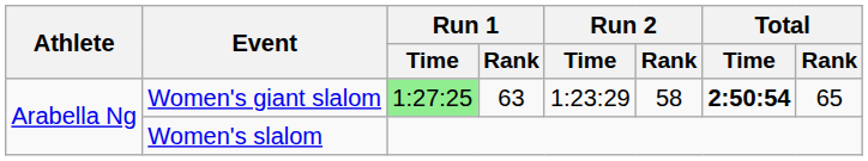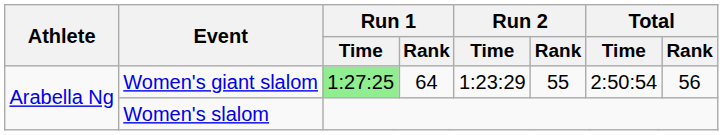 <table class="wikitable" style="font-size:90%">
 <tr>
 <th rowspan=2>Athlete</th>
 <th rowspan=2>Event</th>
 <th colspan=2>Run 1</th>
 <th colspan=2>Run 2</th>
 <th colspan=2>Total</th>
 </tr>
 <tr style="font-size:95%">
 <th>Time</th>
 <th>Rank</th>
 <th>Time</th>
 <th>Rank</th>
 <th>Time</th>
 <th>Rank</th>
 </tr>
 <tr align=center>
 <td align=left rowspan=2><a href='#'>Arabella Ng</a></td>
 <td align=left><a href='#'>Women's giant slalom</a></td>
 <td style="background: lightgreen;">1:27:25</td>
-<td>63</td>
+<td>64</td>
 <td>1:23:29</td>
-<td>58</td>
-<td><strong>2:50:54</strong></td>
-<td>65</td>
+<td>55</td>
+<td>2:50:54</td>
+<td>56</td>
 </tr>
 <tr align=center>
 <td align=left><a href='#'>Women's slalom</a></td>
 <td colspan=6></td>
 </tr>
 </table>
